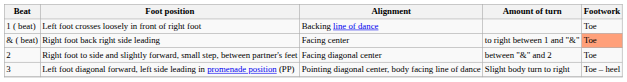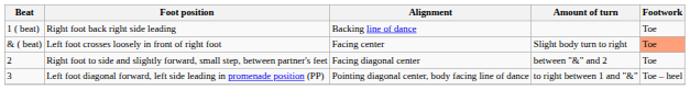 <table class="wikitable" style="font-size:90%;">
 <tr>
 <th>Beat</th>
 <th>Foot position</th>
 <th>Alignment</th>
 <th>Amount of turn</th>
 <th>Footwork</th>
 </tr>
 <tr>
 <td>1 ( beat)</td>
-<td>Left foot crosses loosely in front of right foot</td>
+<td>Right foot back right side leading</td>
 <td>Backing <a href='#'>line of dance</a></td>
 <td></td>
 <td>Toe</td>
 </tr>
 <tr>
 <td>& ( beat)</td>
-<td>Right foot back right side leading</td>
+<td>Left foot crosses loosely in front of right foot</td>
 <td>Facing center</td>
-<td> to right between 1 and "&"</td>
+<td>Slight body turn to right</td>
 <td style="background: lightsalmon;">Toe</td>
 </tr>
 <tr>
 <td>2</td>
 <td>Right foot to side and slightly forward, small step, between partner's feet</td>
 <td>Facing diagonal center</td>
 <td> between "&" and 2</td>
 <td>Toe</td>
 </tr>
 <tr>
 <td>3</td>
 <td>Left foot diagonal forward, left side leading in <a href='#'>promenade position</a> (PP)</td>
 <td>Pointing diagonal center, body facing line of dance</td>
-<td>Slight body turn to right</td>
+<td> to right between 1 and "&"</td>
 <td>Toe – heel</td>
 </tr>
 <tr>
 </tr>
 </table>
